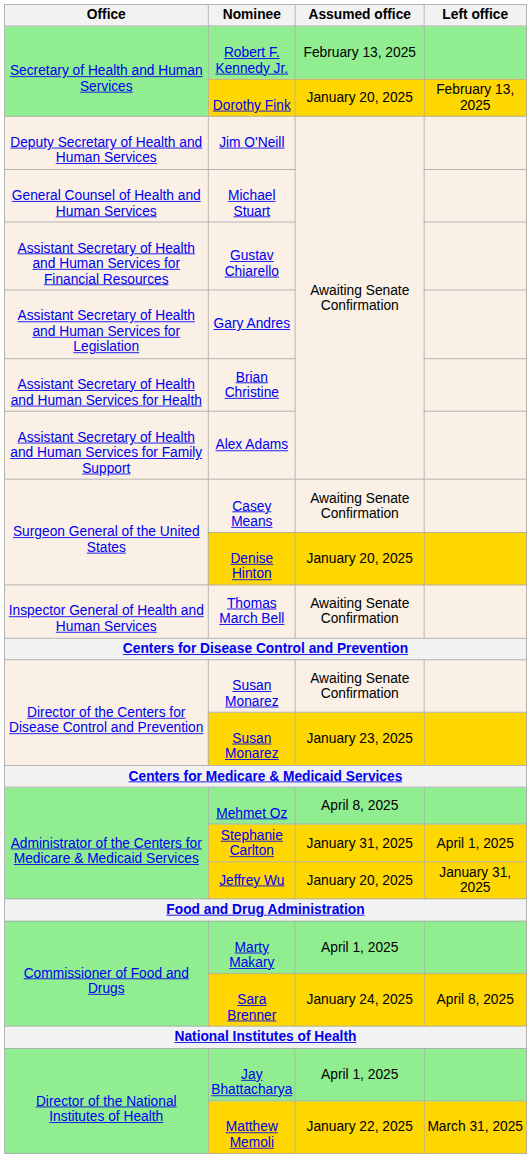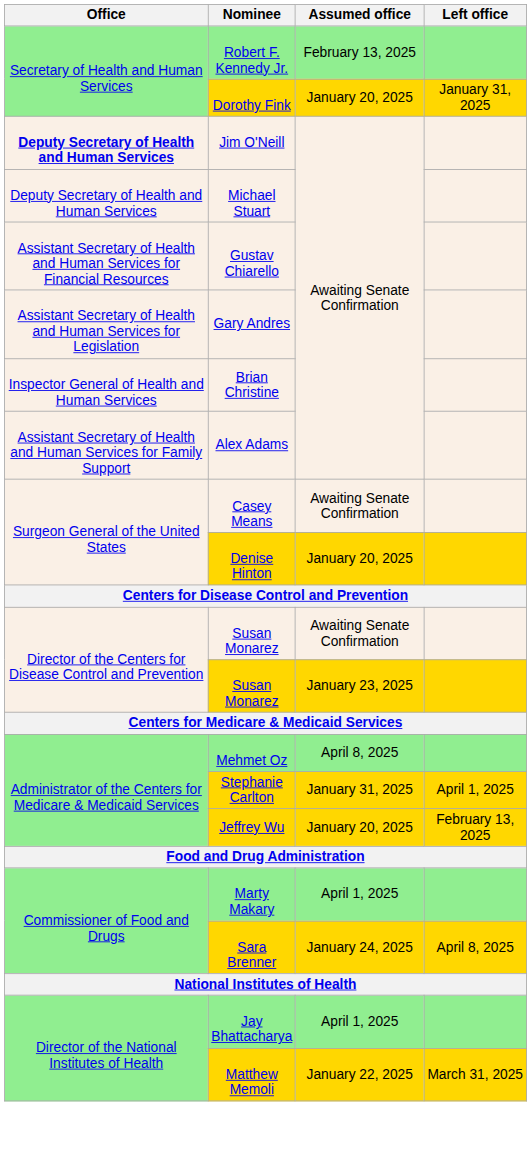 <table class="wikitable sortable" style="text-align:center">
 <tr>
 <th style="width:40%;">Office</th>
 <th style="width:15%;">Nominee</th>
 <th style="width:25%;" data-sort- type="date">Assumed office</th>
 <th style="width:20%;" data-sort- type="date">Left office</th>
 </tr>
 <tr style="background:lightgreen">
 <td rowspan="2"><br><a href='#'>Secretary of Health and Human Services</a></td>
 <td><br><a href='#'>Robert F. Kennedy Jr.</a></td>
 <td>February 13, 2025<br></td>
 <td></td>
 </tr>
 <tr style="background:gold">
 <td><br><a href='#'>Dorothy Fink</a></td>
 <td>January 20, 2025</td>
-<td>February 13, 2025</td>
+<td>January 31, 2025</td>
 </tr>
 <tr style="background:linen">
-<td><br><a href='#'>Deputy Secretary of Health and Human Services</a></td>
+<td><strong><br><a href='#'>Deputy Secretary of Health and Human Services</a></strong></td>
 <td><a href='#'>Jim O'Neill</a></td>
 <td rowspan="6">Awaiting Senate Confirmation</td>
 <td></td>
 </tr>
 <tr style="background:linen">
-<td><br><a href='#'>General Counsel of Health and Human Services</a></td>
+<td><br><a href='#'>Deputy Secretary of Health and Human Services</a></td>
 <td><br><a href='#'>Michael Stuart</a></td>
 <td></td>
 </tr>
 <tr style="background:linen">
 <td><br><a href='#'>Assistant Secretary of Health and Human Services for Financial Resources</a></td>
 <td><br><a href='#'>Gustav Chiarello</a></td>
 <td></td>
 </tr>
 <tr style="background:linen">
 <td><br><a href='#'>Assistant Secretary of Health and Human Services for Legislation</a></td>
 <td><a href='#'>Gary Andres</a></td>
 <td></td>
 </tr>
 <tr style="background:linen">
-<td><br><a href='#'>Assistant Secretary of Health and Human Services for Health</a></td>
+<td><br><a href='#'>Inspector General of Health and Human Services</a></td>
 <td><a href='#'>Brian Christine</a></td>
 <td></td>
 </tr>
 <tr style="background:linen">
 <td><br><a href='#'>Assistant Secretary of Health and Human Services for Family Support</a></td>
 <td><a href='#'>Alex Adams</a></td>
 <td></td>
 </tr>
 <tr style="background:linen">
 <td rowspan="2"><br><a href='#'>Surgeon General of the United States</a></td>
 <td><br><a href='#'>Casey Means</a></td>
 <td>Awaiting Senate Confirmation</td>
 <td></td>
 </tr>
 <tr style="background:gold">
 <td><br><a href='#'>Denise Hinton</a></td>
 <td>January 20, 2025</td>
-<td></td>
-</tr>
-<tr style="background:linen">
-<td><br><a href='#'>Inspector General of Health and Human Services</a></td>
-<td><a href='#'>Thomas March Bell</a></td>
-<td>Awaiting Senate Confirmation</td>
 <td></td>
 </tr>
 <tr>
 <th colspan="4"><a href='#'>Centers for Disease Control and Prevention</a></th>
 </tr>
 <tr style="background:linen">
 <td rowspan="2"><br><a href='#'>Director of the Centers for Disease Control and Prevention</a></td>
 <td><br><a href='#'>Susan Monarez</a></td>
 <td>Awaiting Senate Confirmation</td>
 <td></td>
 </tr>
 <tr style="background:gold">
 <td><br><a href='#'>Susan Monarez</a></td>
 <td>January 23, 2025</td>
 <td></td>
 </tr>
 <tr>
 <th colspan="4"><a href='#'>Centers for Medicare & Medicaid Services</a></th>
 </tr>
 <tr style="background:lightgreen">
 <td rowspan="3"><br><a href='#'>Administrator of the Centers for Medicare & Medicaid Services</a></td>
 <td><br><a href='#'>Mehmet Oz</a></td>
 <td>April 8, 2025<br></td>
 <td></td>
 </tr>
 <tr style="background:gold">
 <td><a href='#'>Stephanie Carlton</a></td>
 <td>January 31, 2025</td>
 <td>April 1, 2025</td>
 </tr>
 <tr style="background:gold">
 <td><a href='#'>Jeffrey Wu</a></td>
 <td>January 20, 2025</td>
-<td>January 31, 2025</td>
+<td>February 13, 2025</td>
 </tr>
 <tr>
 <th colspan="4"><a href='#'>Food and Drug Administration</a></th>
 </tr>
 <tr style="background:lightgreen">
 <td rowspan="2"><br><a href='#'>Commissioner of Food and Drugs</a></td>
 <td><br><a href='#'>Marty Makary</a></td>
 <td>April 1, 2025<br></td>
 <td></td>
 </tr>
 <tr style="background:gold">
 <td><br><a href='#'>Sara Brenner</a></td>
 <td>January 24, 2025</td>
 <td>April 8, 2025</td>
 </tr>
 <tr>
 <th colspan="4"><a href='#'>National Institutes of Health</a></th>
 </tr>
 <tr style="background:lightgreen">
 <td rowspan="2"><br><a href='#'>Director of the National Institutes of Health</a></td>
 <td><br><a href='#'>Jay Bhattacharya</a></td>
 <td>April 1, 2025<br></td>
 <td></td>
 </tr>
 <tr style="background:gold">
 <td><br><a href='#'>Matthew Memoli</a></td>
 <td>January 22, 2025</td>
 <td>March 31, 2025</td>
 </tr>
 </table>
